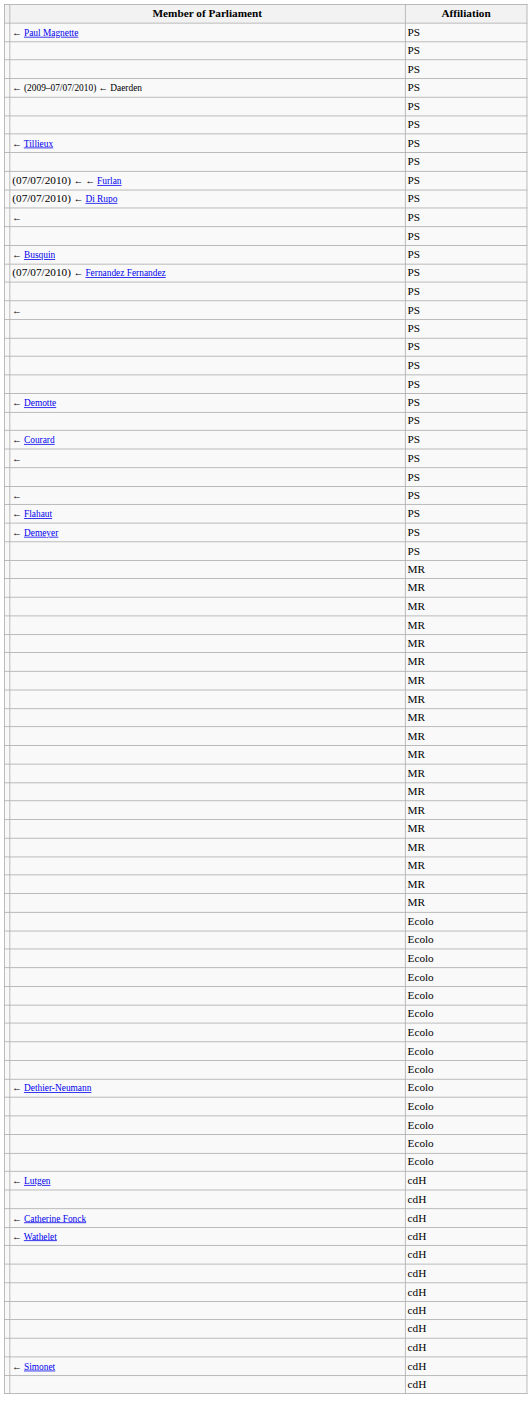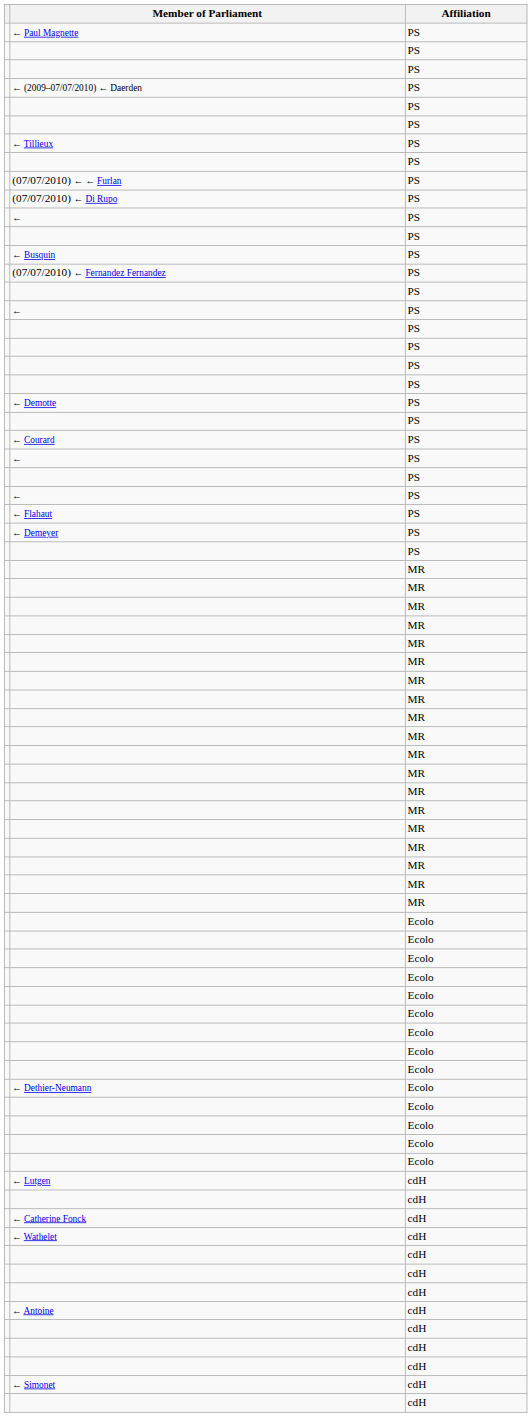 <table class="sortable wikitable" style="text-align:left; font-size:90%">
 <tr>
 <th></th>
 <th width="500">Member of Parliament</th>
 <th width="150">Affiliation</th>
 </tr>
 <tr>
 <td></td>
 <td align=left> <small>← <a href='#'>Paul Magnette</a></small></td>
 <td>PS</td>
 </tr>
 <tr>
 <td></td>
 <td align=left></td>
 <td>PS</td>
 </tr>
 <tr>
 <td></td>
 <td align=left></td>
 <td>PS</td>
 </tr>
 <tr>
 <td></td>
 <td align=left> <small>←  (2009–07/07/2010) ← Daerden</small></td>
 <td>PS</td>
 </tr>
 <tr>
 <td></td>
 <td align=left></td>
 <td>PS</td>
 </tr>
 <tr>
 <td></td>
 <td align=left></td>
 <td>PS</td>
 </tr>
 <tr>
 <td></td>
 <td align=left> <small>← <a href='#'>Tillieux</a></small></td>
 <td>PS</td>
 </tr>
 <tr>
 <td></td>
 <td align=left></td>
 <td>PS</td>
 </tr>
 <tr>
 <td></td>
 <td align=left> (07/07/2010) <small>← <a href='#'></a> ← <a href='#'>Furlan</a></small></td>
 <td>PS</td>
 </tr>
 <tr>
 <td></td>
 <td align=left> (07/07/2010) <small>← <a href='#'>Di Rupo</a></small></td>
 <td>PS</td>
 </tr>
 <tr>
 <td></td>
 <td align=left>  <small>← <a href='#'></a> </small></td>
 <td>PS</td>
 </tr>
 <tr>
 <td></td>
 <td align=left></td>
 <td>PS</td>
 </tr>
 <tr>
 <td></td>
 <td align=left> <small>← <a href='#'>Busquin</a></small></td>
 <td>PS</td>
 </tr>
 <tr>
 <td></td>
 <td align=left> (07/07/2010) <small>← <a href='#'>Fernandez Fernandez</a></small></td>
 <td>PS</td>
 </tr>
 <tr>
 <td></td>
 <td align=left></td>
 <td>PS</td>
 </tr>
 <tr>
 <td></td>
 <td align=left> <small>← <a href='#'></a></small></td>
 <td>PS</td>
 </tr>
 <tr>
 <td></td>
 <td align=left></td>
 <td>PS</td>
 </tr>
 <tr>
 <td></td>
 <td align=left></td>
 <td>PS</td>
 </tr>
 <tr>
 <td></td>
 <td align=left></td>
 <td>PS</td>
 </tr>
 <tr>
 <td></td>
 <td align=left></td>
 <td>PS</td>
 </tr>
 <tr>
 <td></td>
 <td align=left> <small>← <a href='#'>Demotte</a></small></td>
 <td>PS</td>
 </tr>
 <tr>
 <td></td>
 <td align=left></td>
 <td>PS</td>
 </tr>
 <tr>
 <td></td>
 <td align=left> <small>← <a href='#'>Courard</a></small></td>
 <td>PS</td>
 </tr>
 <tr>
 <td></td>
 <td align=left> <small>← <a href='#'></a></small></td>
 <td>PS</td>
 </tr>
 <tr>
 <td></td>
 <td align=left> </td>
 <td>PS</td>
 </tr>
 <tr>
 <td></td>
 <td align=left> <small>← <a href='#'></a></small></td>
 <td>PS</td>
 </tr>
 <tr>
 <td></td>
 <td align=left><strong></strong> <small>← <a href='#'>Flahaut</a></small></td>
 <td>PS</td>
 </tr>
 <tr>
 <td></td>
 <td align=left> <small>← <a href='#'>Demeyer</a></small></td>
 <td>PS</td>
 </tr>
 <tr>
 <td></td>
 <td align=left> </td>
 <td>PS</td>
 </tr>
 <tr>
 <td></td>
 <td align=left></td>
 <td>MR</td>
 </tr>
 <tr>
 <td></td>
 <td align=left></td>
 <td>MR</td>
 </tr>
 <tr>
 <td></td>
 <td align=left></td>
 <td>MR</td>
 </tr>
 <tr>
 <td></td>
 <td align=left></td>
 <td>MR</td>
 </tr>
 <tr>
 <td></td>
 <td align=left></td>
 <td>MR</td>
 </tr>
 <tr>
 <td></td>
 <td align=left></td>
 <td>MR</td>
 </tr>
 <tr>
 <td></td>
 <td align=left></td>
 <td>MR</td>
 </tr>
 <tr>
 <td></td>
 <td align=left></td>
 <td>MR</td>
 </tr>
 <tr>
 <td></td>
 <td align=left> </td>
 <td>MR</td>
 </tr>
 <tr>
 <td></td>
 <td align=left></td>
 <td>MR</td>
 </tr>
 <tr>
 <td></td>
 <td align=left></td>
 <td>MR</td>
 </tr>
 <tr>
 <td></td>
 <td align=left></td>
 <td>MR</td>
 </tr>
 <tr>
 <td></td>
 <td align=left></td>
 <td>MR</td>
 </tr>
 <tr>
 <td></td>
 <td align=left> </td>
 <td>MR</td>
 </tr>
 <tr>
 <td></td>
 <td align=left></td>
 <td>MR</td>
 </tr>
 <tr>
 <td></td>
 <td align=left></td>
 <td>MR</td>
 </tr>
 <tr>
 <td></td>
 <td align=left></td>
 <td>MR</td>
 </tr>
 <tr>
 <td></td>
 <td align=left></td>
 <td>MR</td>
 </tr>
 <tr>
 <td></td>
 <td align=left></td>
 <td>MR</td>
 </tr>
 <tr>
 <td></td>
 <td align=left> </td>
 <td>Ecolo</td>
 </tr>
 <tr>
 <td></td>
 <td align=left></td>
 <td>Ecolo</td>
 </tr>
 <tr>
 <td></td>
 <td align=left></td>
 <td>Ecolo</td>
 </tr>
 <tr>
 <td></td>
 <td align=left></td>
 <td>Ecolo</td>
 </tr>
 <tr>
 <td></td>
 <td align=left></td>
 <td>Ecolo</td>
 </tr>
 <tr>
 <td></td>
 <td align=left></td>
 <td>Ecolo</td>
 </tr>
 <tr>
 <td></td>
 <td align=left></td>
 <td>Ecolo</td>
 </tr>
 <tr>
 <td></td>
 <td align=left></td>
 <td>Ecolo</td>
 </tr>
 <tr>
 <td></td>
 <td align=left></td>
 <td>Ecolo</td>
 </tr>
 <tr>
 <td></td>
 <td align=left>  <small>← <a href='#'>Dethier-Neumann</a> </small></td>
 <td>Ecolo</td>
 </tr>
 <tr>
 <td></td>
 <td align=left></td>
 <td>Ecolo</td>
 </tr>
 <tr>
 <td></td>
 <td align=left></td>
 <td>Ecolo</td>
 </tr>
 <tr>
 <td></td>
 <td align=left></td>
 <td>Ecolo</td>
 </tr>
 <tr>
 <td></td>
 <td align=left><strong></strong></td>
 <td>Ecolo</td>
 </tr>
 <tr>
 <td></td>
 <td align=left> <small>← <a href='#'>Lutgen</a></small></td>
 <td>cdH</td>
 </tr>
 <tr>
 <td></td>
 <td align=left></td>
 <td>cdH</td>
 </tr>
 <tr>
 <td></td>
 <td align=left> <small>← <a href='#'>Catherine Fonck</a></small></td>
 <td>cdH</td>
 </tr>
 <tr>
 <td></td>
 <td align=left> <small>← <a href='#'>Wathelet</a></small></td>
 <td>cdH</td>
 </tr>
 <tr>
 <td></td>
 <td align=left> </td>
 <td>cdH</td>
 </tr>
 <tr>
 <td></td>
 <td align=left></td>
 <td>cdH</td>
 </tr>
 <tr>
 <td></td>
 <td align=left></td>
 <td>cdH</td>
 </tr>
 <tr>
 <td></td>
+<td align=left> <small>← <a href='#'>Antoine</a></small></td>
+<td>cdH</td>
+</tr>
+<tr>
+<td></td>
 <td align=left></td>
 <td>cdH</td>
 </tr>
 <tr>
 <td></td>
 <td align=left><strong></strong></td>
 <td>cdH</td>
 </tr>
 <tr>
 <td></td>
 <td align=left></td>
 <td>cdH</td>
 </tr>
 <tr>
 <td></td>
 <td align=left> <small>← <a href='#'>Simonet</a></small></td>
 <td>cdH</td>
 </tr>
 <tr>
 <td></td>
 <td align=left></td>
 <td>cdH</td>
 </tr>
 </table>
